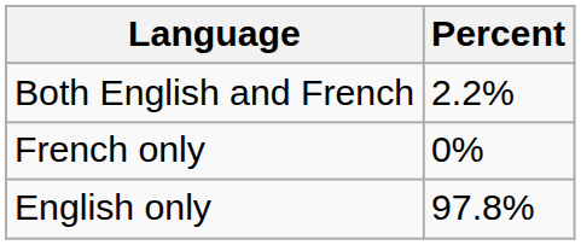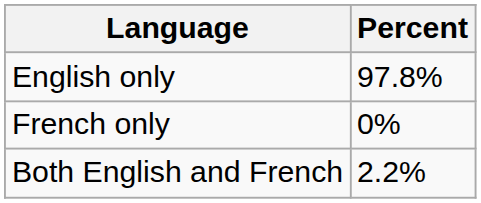 <table class="wikitable">
 <tr>
 <th>Language</th>
 <th>Percent</th>
 </tr>
 <tr>
-<td>Both English and French</td>
-<td>2.2%</td>
+<td>English only</td>
+<td>97.8%</td>
 </tr>
 <tr>
 <td>French only</td>
 <td>0%</td>
 </tr>
 <tr>
-<td>English only</td>
-<td>97.8%</td>
+<td>Both English and French</td>
+<td>2.2%</td>
 </tr>
 </table>
